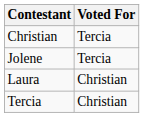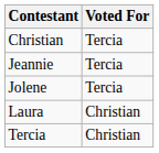 <table class="wikitable">
 <tr>
 <th>Contestant</th>
 <th>Voted For</th>
 </tr>
 <tr>
 <td>Christian</td>
+<td>Tercia</td>
+</tr>
+<tr>
+<td>Jeannie</td>
 <td>Tercia</td>
 </tr>
 <tr>
 <td>Jolene</td>
 <td>Tercia</td>
 </tr>
 <tr>
 <td>Laura</td>
 <td>Christian</td>
 </tr>
 <tr>
 <td>Tercia</td>
 <td>Christian</td>
 </tr>
 </table>
